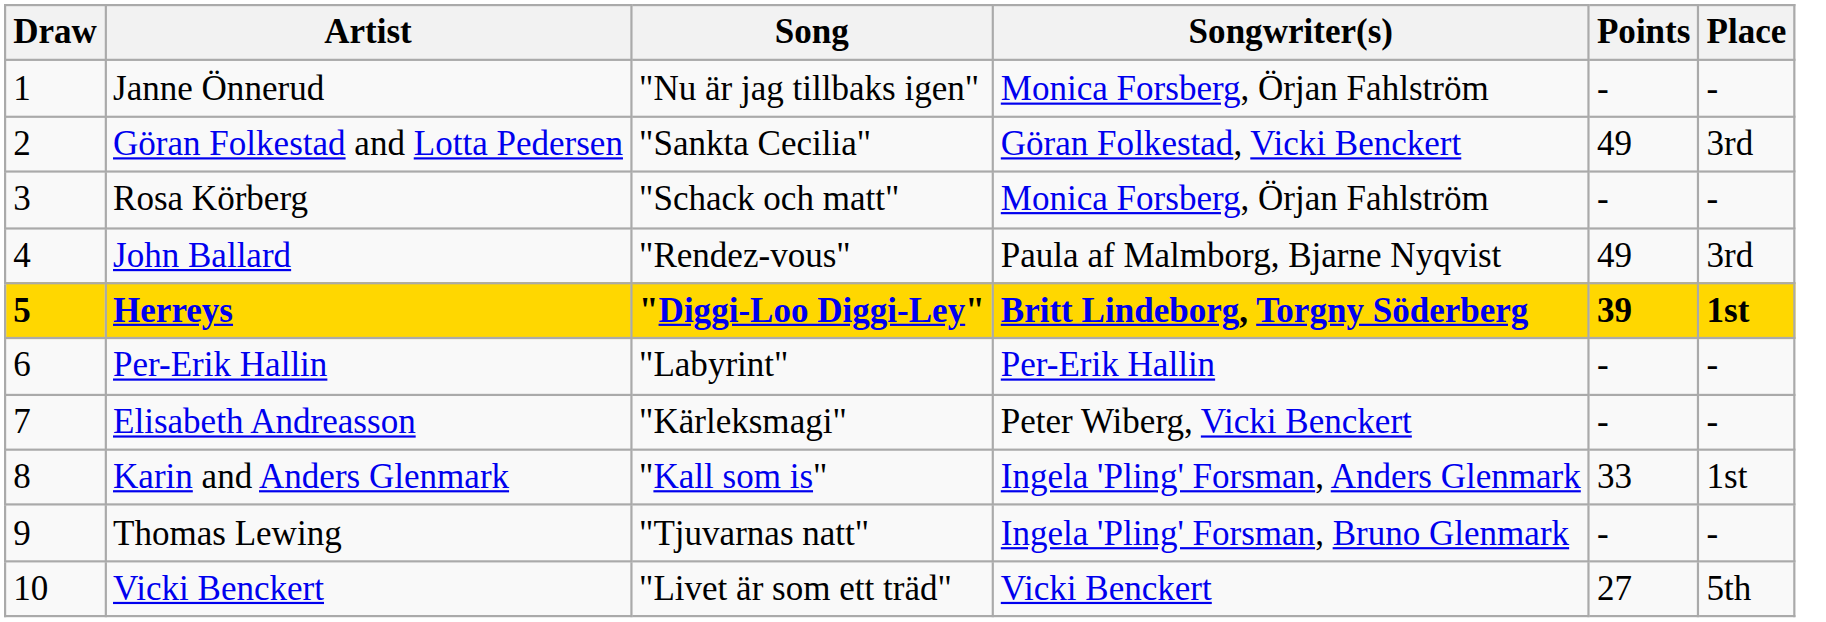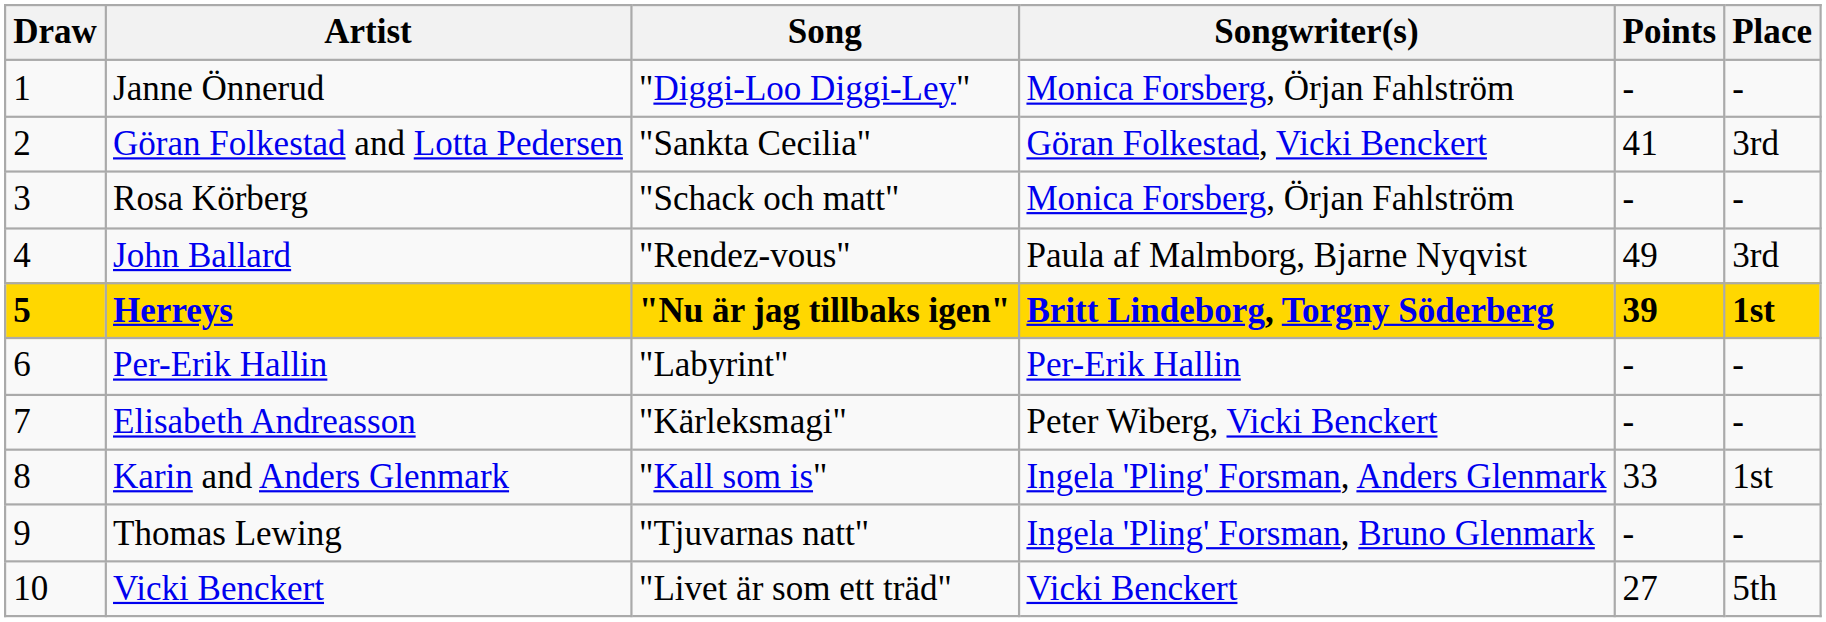 <table class="sortable wikitable">
 <tr>
 <th>Draw</th>
 <th>Artist</th>
 <th>Song</th>
 <th>Songwriter(s)</th>
 <th>Points</th>
 <th>Place</th>
 </tr>
 <tr --->
 <td>1</td>
 <td>Janne Önnerud</td>
-<td>"Nu är jag tillbaks igen"</td>
+<td>"<a href='#'>Diggi-Loo Diggi-Ley</a>"</td>
 <td><a href='#'>Monica Forsberg</a>, Örjan Fahlström</td>
 <td>-</td>
 <td>-</td>
 </tr>
 <tr --->
 <td>2</td>
 <td><a href='#'>Göran Folkestad</a> and <a href='#'>Lotta Pedersen</a></td>
 <td>"Sankta Cecilia"</td>
 <td><a href='#'>Göran Folkestad</a>, <a href='#'>Vicki Benckert</a></td>
-<td>49</td>
+<td>41</td>
 <td>3rd</td>
 </tr>
 <tr --->
 <td>3</td>
 <td>Rosa Körberg</td>
 <td>"Schack och matt"</td>
 <td><a href='#'>Monica Forsberg</a>, Örjan Fahlström</td>
 <td>-</td>
 <td>-</td>
 </tr>
 <tr --->
 <td>4</td>
 <td><a href='#'>John Ballard</a></td>
 <td>"Rendez-vous"</td>
 <td>Paula af Malmborg, Bjarne Nyqvist</td>
 <td>49</td>
 <td>3rd</td>
 </tr>
 <tr style="font-weight:bold;background:gold;">
 <td>5</td>
 <td><a href='#'>Herreys</a></td>
-<td>"<a href='#'>Diggi-Loo Diggi-Ley</a>"</td>
+<td>"Nu är jag tillbaks igen"</td>
 <td><a href='#'>Britt Lindeborg</a>, <a href='#'>Torgny Söderberg</a></td>
 <td>39</td>
 <td>1st</td>
 </tr>
 <tr --->
 <td>6</td>
 <td><a href='#'>Per-Erik Hallin</a></td>
 <td>"Labyrint"</td>
 <td><a href='#'>Per-Erik Hallin</a></td>
 <td>-</td>
 <td>-</td>
 </tr>
 <tr --->
 <td>7</td>
 <td><a href='#'>Elisabeth Andreasson</a></td>
 <td>"Kärleksmagi"</td>
 <td>Peter Wiberg, <a href='#'>Vicki Benckert</a></td>
 <td>-</td>
 <td>-</td>
 </tr>
 <tr --->
 <td>8</td>
 <td><a href='#'>Karin</a> and <a href='#'>Anders Glenmark</a></td>
 <td>"<a href='#'>Kall som is</a>"</td>
 <td><a href='#'>Ingela 'Pling' Forsman</a>, <a href='#'>Anders Glenmark</a></td>
 <td>33</td>
 <td>1st</td>
 </tr>
 <tr --->
 <td>9</td>
 <td>Thomas Lewing</td>
 <td>"Tjuvarnas natt"</td>
 <td><a href='#'>Ingela 'Pling' Forsman</a>, <a href='#'>Bruno Glenmark</a></td>
 <td>-</td>
 <td>-</td>
 </tr>
 <tr --->
 <td>10</td>
 <td><a href='#'>Vicki Benckert</a></td>
 <td>"Livet är som ett träd"</td>
 <td><a href='#'>Vicki Benckert</a></td>
 <td>27</td>
 <td>5th</td>
 </tr>
 </table>
